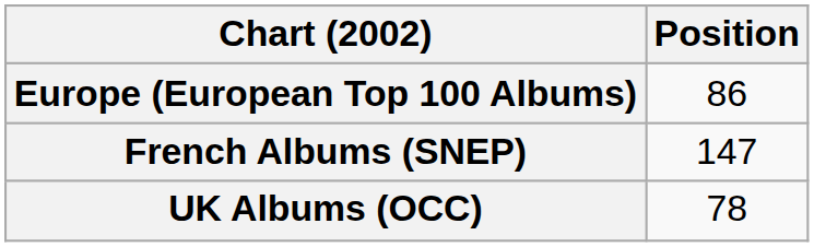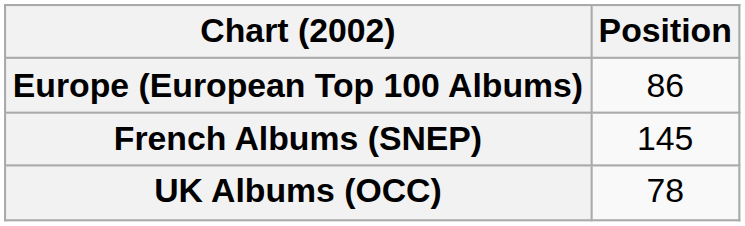 <table class="wikitable sortable plainrowheaders" style="text-align:center">
 <tr>
 <th scope="col">Chart (2002)</th>
 <th scope="col">Position</th>
 </tr>
 <tr>
 <th scope="row">Europe (European Top 100 Albums)</th>
 <td>86</td>
 </tr>
 <tr>
 <th scope="row">French Albums (SNEP)</th>
-<td>147</td>
+<td>145</td>
 </tr>
 <tr>
 <th scope="row">UK Albums (OCC)</th>
 <td>78</td>
 </tr>
 </table>
